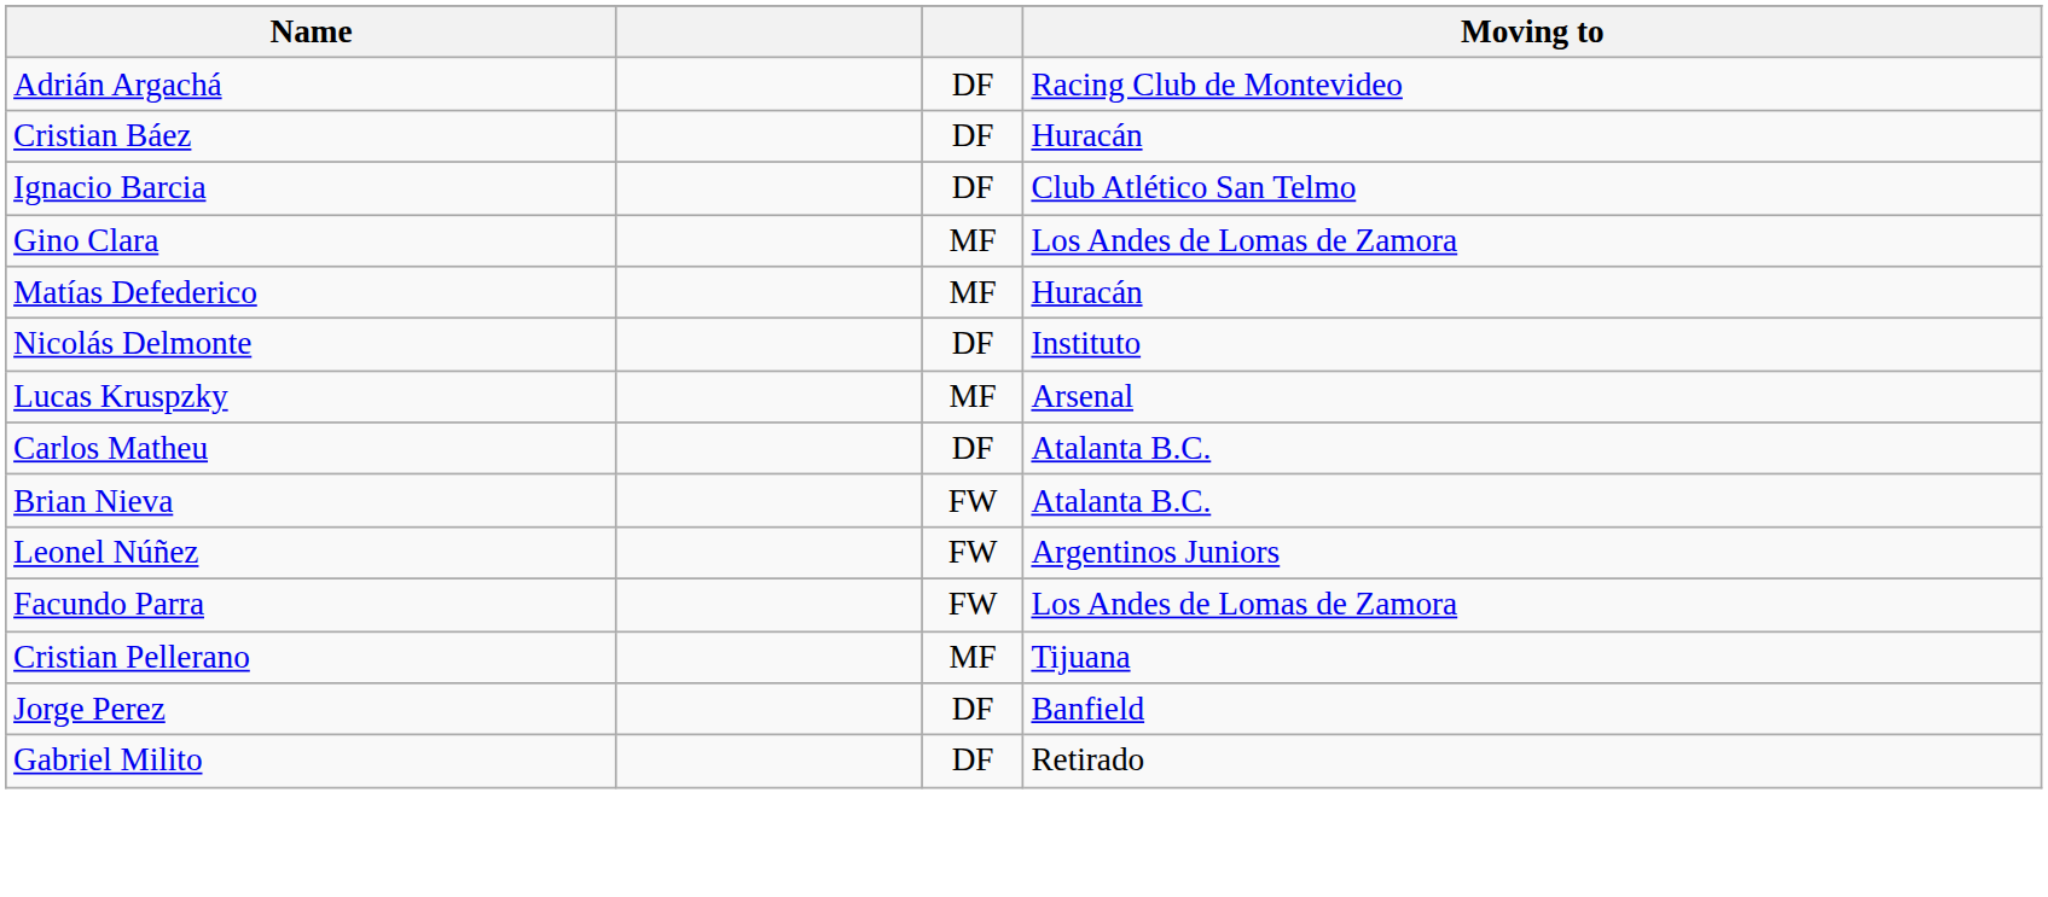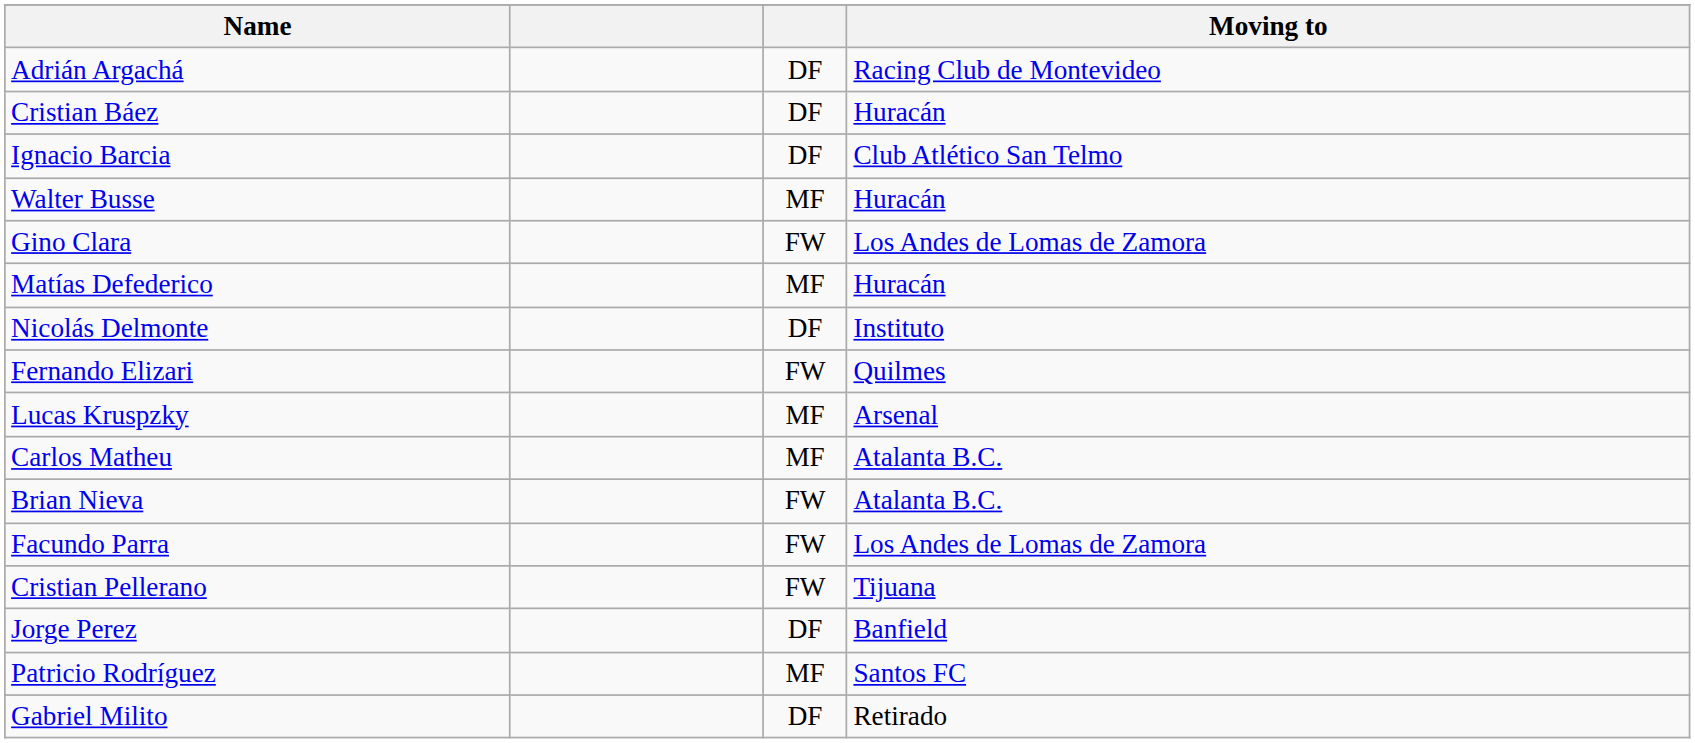 <table class="wikitable" style="text-align: center; width:50%">
 <tr>
 </tr>
 <tr>
 <th width=30% align="center">Name</th>
 <th width=15% align="center"></th>
 <th width=5% align="center"></th>
 <th width=50% align="center">Moving to</th>
 </tr>
 <tr>
 <td align=left><a href='#'>Adrián Argachá</a></td>
 <td></td>
 <td>DF</td>
 <td align=left> <a href='#'>Racing Club de Montevideo</a></td>
 </tr>
 <tr>
 <td align=left><a href='#'>Cristian Báez</a></td>
 <td></td>
 <td>DF</td>
 <td align=left> <a href='#'>Huracán</a></td>
 </tr>
 <tr>
 <td align=left><a href='#'>Ignacio Barcia</a></td>
 <td></td>
 <td>DF</td>
 <td align=left> <a href='#'>Club Atlético San Telmo</a></td>
 </tr>
 <tr>
+<td align=left><a href='#'>Walter Busse</a></td>
+<td></td>
+<td>MF</td>
+<td align=left> <a href='#'>Huracán</a></td>
+</tr>
+<tr>
 <td align=left><a href='#'>Gino Clara</a></td>
 <td></td>
-<td>MF</td>
+<td>FW</td>
 <td align=left> <a href='#'>Los Andes de Lomas de Zamora</a></td>
 </tr>
 <tr>
 <td align=left><a href='#'>Matías Defederico</a></td>
 <td></td>
 <td>MF</td>
 <td align=left> <a href='#'>Huracán</a></td>
 </tr>
 <tr>
 <td align=left><a href='#'>Nicolás Delmonte</a></td>
 <td></td>
 <td>DF</td>
 <td align=left> <a href='#'>Instituto</a></td>
 </tr>
 <tr>
+<td align=left><a href='#'>Fernando Elizari</a></td>
+<td></td>
+<td>FW</td>
+<td align=left> <a href='#'>Quilmes</a></td>
+</tr>
+<tr>
 <td align=left><a href='#'>Lucas Kruspzky</a></td>
 <td></td>
 <td>MF</td>
 <td align=left> <a href='#'>Arsenal</a></td>
 </tr>
 <tr>
 <td align=left><a href='#'>Carlos Matheu</a></td>
 <td></td>
-<td>DF</td>
+<td>MF</td>
 <td align=left> <a href='#'>Atalanta B.C.</a></td>
 </tr>
 <tr>
 <td align=left><a href='#'>Brian Nieva</a></td>
 <td></td>
 <td>FW</td>
 <td align=left> <a href='#'>Atalanta B.C.</a></td>
-</tr>
-<tr>
-<td align=left><a href='#'>Leonel Núñez</a></td>
-<td></td>
-<td>FW</td>
-<td align=left> <a href='#'>Argentinos Juniors</a></td>
 </tr>
 <tr>
 <td align=left><a href='#'>Facundo Parra</a></td>
 <td></td>
 <td>FW</td>
 <td align=left> <a href='#'>Los Andes de Lomas de Zamora</a></td>
 </tr>
 <tr>
 <td align=left><a href='#'>Cristian Pellerano</a></td>
 <td></td>
-<td>MF</td>
+<td>FW</td>
 <td align=left> <a href='#'>Tijuana</a></td>
 </tr>
 <tr>
 <td align=left><a href='#'>Jorge Perez</a></td>
 <td></td>
 <td>DF</td>
 <td align=left> <a href='#'>Banfield</a></td>
 </tr>
 <tr>
+<td align=left><a href='#'>Patricio Rodríguez</a></td>
+<td></td>
+<td>MF</td>
+<td align=left> <a href='#'>Santos FC</a></td>
+</tr>
+<tr>
 <td align=left><a href='#'>Gabriel Milito</a></td>
 <td></td>
 <td>DF</td>
 <td align=left>Retirado</td>
 </tr>
 </table>
